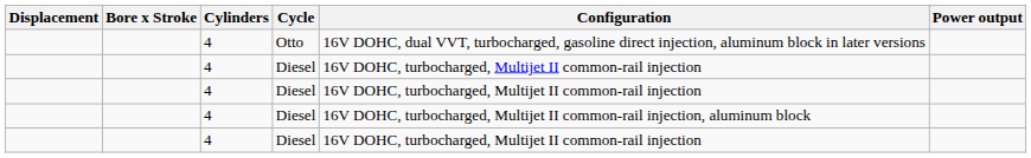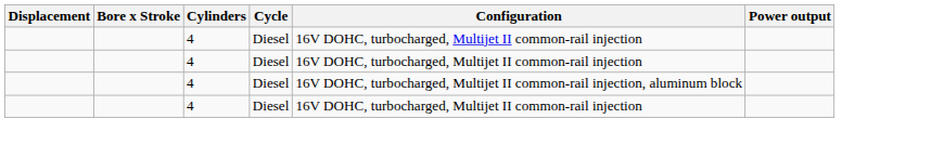 <table class=wikitable>
 <tr>
 <th>Displacement</th>
 <th>Bore x Stroke</th>
 <th>Cylinders</th>
 <th>Cycle</th>
 <th>Configuration</th>
 <th>Power output</th>
-</tr>
-<tr>
-<td></td>
-<td></td>
-<td>4</td>
-<td>Otto</td>
-<td>16V DOHC, dual VVT, turbocharged, gasoline direct injection, aluminum block in later versions</td>
-<td></td>
 </tr>
 <tr>
 <td></td>
 <td></td>
 <td>4</td>
 <td>Diesel</td>
 <td>16V DOHC, turbocharged, <a href='#'>Multijet II</a> common-rail injection</td>
 <td></td>
 </tr>
 <tr>
 <td></td>
 <td></td>
 <td>4</td>
 <td>Diesel</td>
 <td>16V DOHC, turbocharged, Multijet II common-rail injection</td>
 <td></td>
 </tr>
 <tr>
 <td></td>
 <td></td>
 <td>4</td>
 <td>Diesel</td>
 <td>16V DOHC, turbocharged, Multijet II common-rail injection, aluminum block</td>
 <td></td>
 </tr>
 <tr>
 <td></td>
 <td></td>
 <td>4</td>
 <td>Diesel</td>
 <td>16V DOHC, turbocharged, Multijet II common-rail injection</td>
 <td></td>
 </tr>
 </table>
